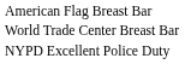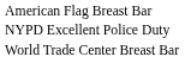 <table>
 <tr>
 <td></td>
 <td>American Flag Breast Bar</td>
 </tr>
 <tr>
 <td></td>
-<td>World Trade Center Breast Bar</td>
+<td>NYPD Excellent Police Duty</td>
 </tr>
 <tr>
 <td></td>
-<td>NYPD Excellent Police Duty</td>
+<td>World Trade Center Breast Bar</td>
 </tr>
 </table>
